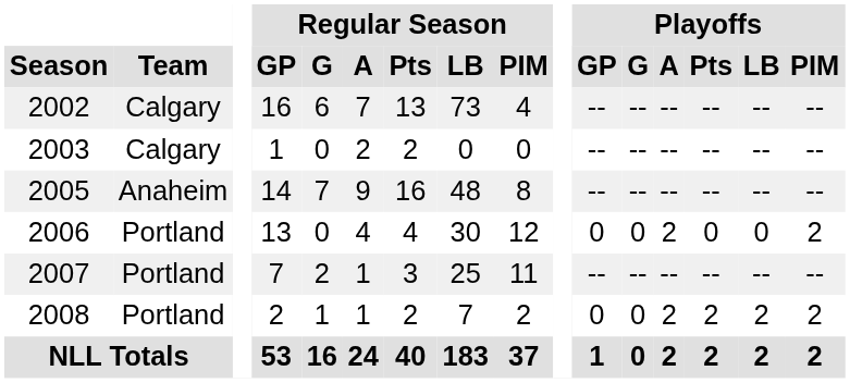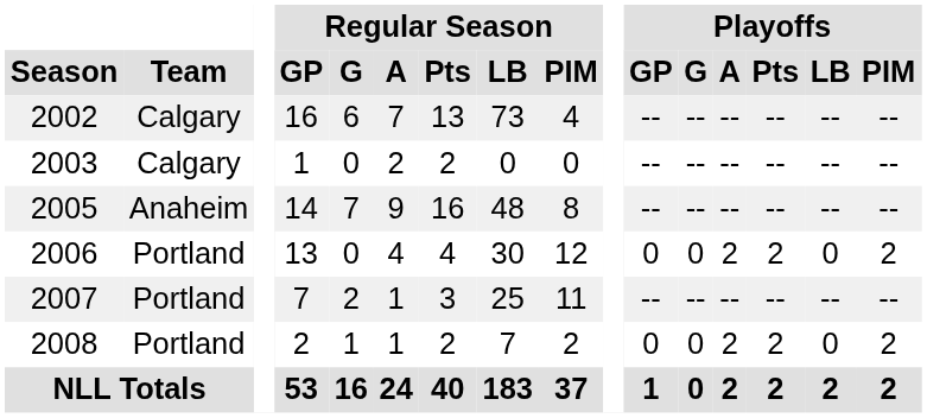 <table BORDER="0" CELLPADDING="3" CELLSPACING="0">
 <tr ALIGN="center" bgcolor="#e0e0e0">
 <th colspan="2" bgcolor="#ffffff"> </th>
 <th rowspan="99" bgcolor="#ffffff"> </th>
 <th colspan="6">Regular Season</th>
 <th rowspan="99" bgcolor="#ffffff"> </th>
 <th colspan="6">Playoffs</th>
 </tr>
 <tr ALIGN="center" bgcolor="#e0e0e0">
 <th>Season</th>
 <th>Team</th>
 <th>GP</th>
 <th>G</th>
 <th>A</th>
 <th>Pts</th>
 <th>LB</th>
 <th>PIM</th>
 <th>GP</th>
 <th>G</th>
 <th>A</th>
 <th>Pts</th>
 <th>LB</th>
 <th>PIM</th>
 </tr>
 <tr ALIGN="center" bgcolor="#f0f0f0">
 <td>2002</td>
 <td>Calgary</td>
 <td>16</td>
 <td>6</td>
 <td>7</td>
 <td>13</td>
 <td>73</td>
 <td>4</td>
 <td>--</td>
 <td>--</td>
 <td>--</td>
 <td>--</td>
 <td>--</td>
 <td>--</td>
 </tr>
 <tr ALIGN="center">
 <td>2003</td>
 <td>Calgary</td>
 <td>1</td>
 <td>0</td>
 <td>2</td>
 <td>2</td>
 <td>0</td>
 <td>0</td>
 <td>--</td>
 <td>--</td>
 <td>--</td>
 <td>--</td>
 <td>--</td>
 <td>--</td>
 </tr>
 <tr ALIGN="center" bgcolor="#f0f0f0">
 <td>2005</td>
 <td>Anaheim</td>
 <td>14</td>
 <td>7</td>
 <td>9</td>
 <td>16</td>
 <td>48</td>
 <td>8</td>
 <td>--</td>
 <td>--</td>
 <td>--</td>
 <td>--</td>
 <td>--</td>
 <td>--</td>
 </tr>
 <tr ALIGN="center">
 <td>2006</td>
 <td>Portland</td>
 <td>13</td>
 <td>0</td>
 <td>4</td>
 <td>4</td>
 <td>30</td>
 <td>12</td>
 <td>0</td>
 <td>0</td>
 <td>2</td>
-<td>0</td>
+<td>2</td>
 <td>0</td>
 <td>2</td>
 </tr>
 <tr ALIGN="center" bgcolor="#f0f0f0">
 <td>2007</td>
 <td>Portland</td>
 <td>7</td>
 <td>2</td>
 <td>1</td>
 <td>3</td>
 <td>25</td>
 <td>11</td>
 <td>--</td>
 <td>--</td>
 <td>--</td>
 <td>--</td>
 <td>--</td>
 <td>--</td>
 </tr>
 <tr ALIGN="center">
 <td>2008</td>
 <td>Portland</td>
 <td>2</td>
 <td>1</td>
 <td>1</td>
 <td>2</td>
 <td>7</td>
 <td>2</td>
 <td>0</td>
 <td>0</td>
 <td>2</td>
 <td>2</td>
-<td>2</td>
+<td>0</td>
 <td>2</td>
 </tr>
 <tr ALIGN="center" bgcolor="#e0e0e0">
 <th colspan="2">NLL Totals</th>
 <th>53</th>
 <th>16</th>
 <th>24</th>
 <th>40</th>
 <th>183</th>
 <th>37</th>
 <th>1</th>
 <th>0</th>
 <th>2</th>
 <th>2</th>
 <th>2</th>
 <th>2</th>
 </tr>
 </table>
